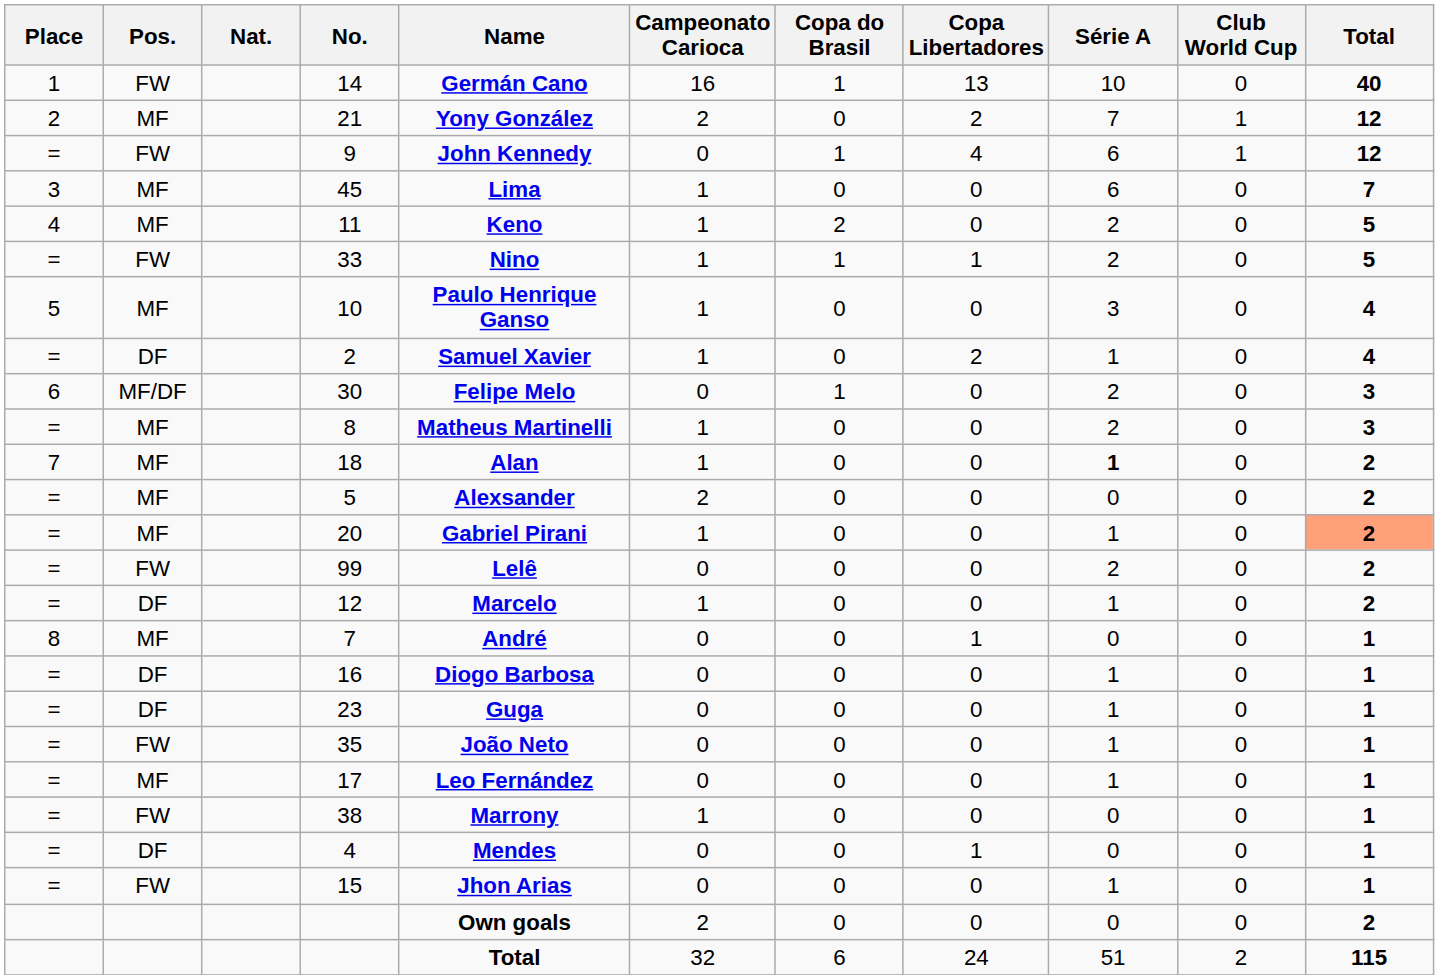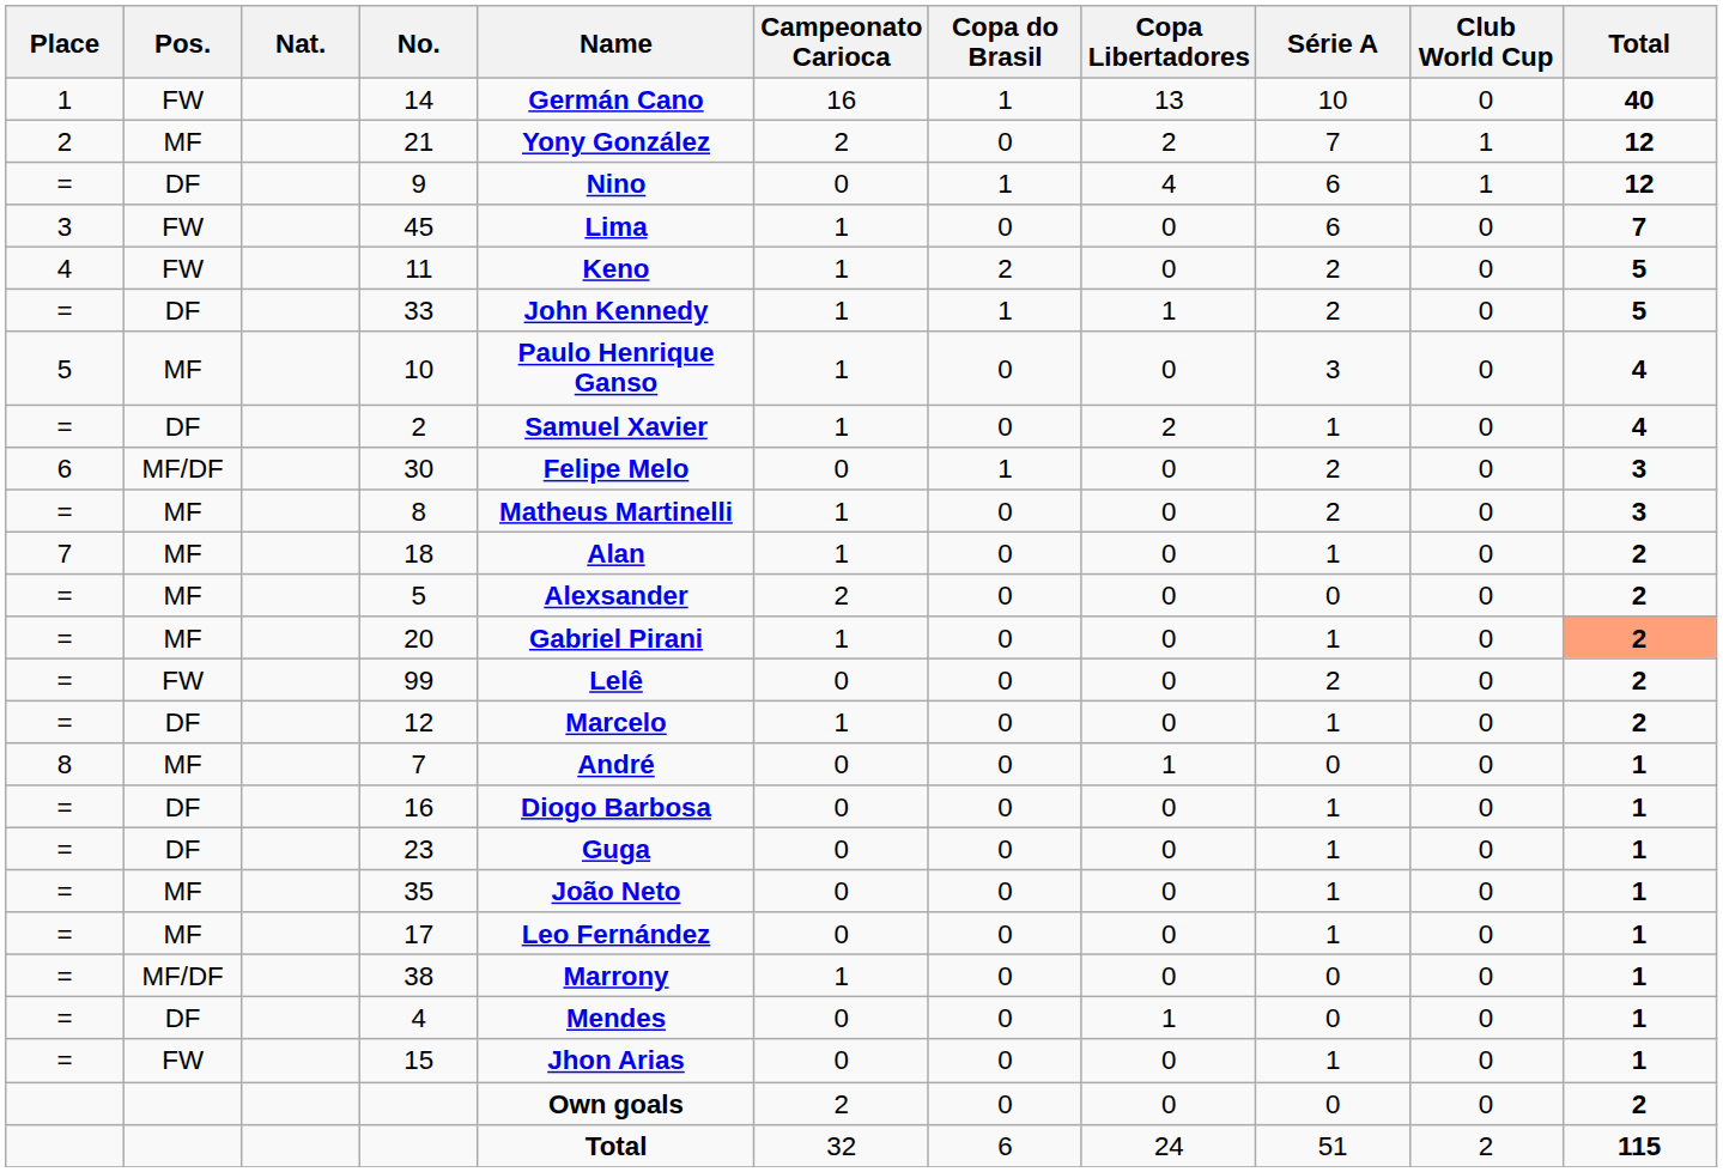 <table class="wikitable" style="font-size: 95%; text-align: center;">
 <tr>
 <th width=60>Place</th>
 <th width=60>Pos.</th>
 <th width=60>Nat.</th>
 <th width=60>No.</th>
 <th width=150>Name</th>
 <th width=80>Campeonato Carioca</th>
 <th width=80>Copa do Brasil</th>
 <th width=80>Copa Libertadores</th>
 <th width=80>Série A</th>
 <th width=80>Club World Cup</th>
 <th width=80>Total</th>
 </tr>
 <tr>
 <td>1</td>
 <td>FW</td>
 <td></td>
 <td>14</td>
 <td><strong><a href='#'>Germán Cano</a></strong></td>
 <td>16</td>
 <td>1</td>
 <td>13</td>
 <td>10</td>
 <td>0</td>
 <td><strong>40</strong></td>
 </tr>
 <tr>
 <td>2</td>
 <td>MF</td>
 <td></td>
 <td>21</td>
 <td><strong><a href='#'>Yony González</a></strong></td>
 <td>2</td>
 <td>0</td>
 <td>2</td>
 <td>7</td>
 <td>1</td>
 <td><strong>12</strong></td>
 </tr>
 <tr>
 <td>=</td>
-<td>FW</td>
+<td>DF</td>
 <td></td>
 <td>9</td>
-<td><strong><a href='#'>John Kennedy</a></strong></td>
+<td><strong><a href='#'>Nino</a></strong></td>
 <td>0</td>
 <td>1</td>
 <td>4</td>
 <td>6</td>
 <td>1</td>
 <td><strong>12</strong></td>
 </tr>
 <tr>
 <td>3</td>
-<td>MF</td>
+<td>FW</td>
 <td></td>
 <td>45</td>
 <td><strong><a href='#'>Lima</a></strong></td>
 <td>1</td>
 <td>0</td>
 <td>0</td>
 <td>6</td>
 <td>0</td>
 <td><strong>7</strong></td>
 </tr>
 <tr>
 <td>4</td>
-<td>MF</td>
+<td>FW</td>
 <td></td>
 <td>11</td>
 <td><strong><a href='#'>Keno</a></strong></td>
 <td>1</td>
 <td>2</td>
 <td>0</td>
 <td>2</td>
 <td>0</td>
 <td><strong>5</strong></td>
 </tr>
 <tr>
 <td>=</td>
-<td>FW</td>
+<td>DF</td>
 <td></td>
 <td>33</td>
-<td><strong><a href='#'>Nino</a></strong></td>
+<td><strong><a href='#'>John Kennedy</a></strong></td>
 <td>1</td>
 <td>1</td>
 <td>1</td>
 <td>2</td>
 <td>0</td>
 <td><strong>5</strong></td>
 </tr>
 <tr>
 <td>5</td>
 <td>MF</td>
 <td></td>
 <td>10</td>
 <td><strong><a href='#'>Paulo Henrique Ganso</a></strong></td>
 <td>1</td>
 <td>0</td>
 <td>0</td>
 <td>3</td>
 <td>0</td>
 <td><strong>4</strong></td>
 </tr>
 <tr>
 <td>=</td>
 <td>DF</td>
 <td></td>
 <td>2</td>
 <td><strong><a href='#'>Samuel Xavier</a></strong></td>
 <td>1</td>
 <td>0</td>
 <td>2</td>
 <td>1</td>
 <td>0</td>
 <td><strong>4</strong></td>
 </tr>
 <tr>
 <td>6</td>
 <td>MF/DF</td>
 <td></td>
 <td>30</td>
 <td><strong><a href='#'>Felipe Melo</a></strong></td>
 <td>0</td>
 <td>1</td>
 <td>0</td>
 <td>2</td>
 <td>0</td>
 <td><strong>3</strong></td>
 </tr>
 <tr>
 <td>=</td>
 <td>MF</td>
 <td></td>
 <td>8</td>
 <td><strong><a href='#'>Matheus Martinelli</a></strong></td>
 <td>1</td>
 <td>0</td>
 <td>0</td>
 <td>2</td>
 <td>0</td>
 <td><strong>3</strong></td>
 </tr>
 <tr>
 <td>7</td>
 <td>MF</td>
 <td></td>
 <td>18</td>
 <td><strong><a href='#'>Alan</a></strong></td>
 <td>1</td>
 <td>0</td>
 <td>0</td>
-<td><strong>1</strong></td>
+<td>1</td>
 <td>0</td>
 <td><strong>2</strong></td>
 </tr>
 <tr>
 <td>=</td>
 <td>MF</td>
 <td></td>
 <td>5</td>
 <td><strong><a href='#'>Alexsander</a></strong></td>
 <td>2</td>
 <td>0</td>
 <td>0</td>
 <td>0</td>
 <td>0</td>
 <td><strong>2</strong></td>
 </tr>
 <tr>
 <td>=</td>
 <td>MF</td>
 <td></td>
 <td>20</td>
 <td><strong><a href='#'>Gabriel Pirani</a></strong></td>
 <td>1</td>
 <td>0</td>
 <td>0</td>
 <td>1</td>
 <td>0</td>
 <td style="background: lightsalmon;"><strong>2</strong></td>
 </tr>
 <tr>
 <td>=</td>
 <td>FW</td>
 <td></td>
 <td>99</td>
 <td><strong><a href='#'>Lelê</a></strong></td>
 <td>0</td>
 <td>0</td>
 <td>0</td>
 <td>2</td>
 <td>0</td>
 <td><strong>2</strong></td>
 </tr>
 <tr>
 <td>=</td>
 <td>DF</td>
 <td></td>
 <td>12</td>
 <td><strong><a href='#'>Marcelo</a></strong></td>
 <td>1</td>
 <td>0</td>
 <td>0</td>
 <td>1</td>
 <td>0</td>
 <td><strong>2</strong></td>
 </tr>
 <tr>
 <td>8</td>
 <td>MF</td>
 <td></td>
 <td>7</td>
 <td><strong><a href='#'>André</a></strong></td>
 <td>0</td>
 <td>0</td>
 <td>1</td>
 <td>0</td>
 <td>0</td>
 <td><strong>1</strong></td>
 </tr>
 <tr>
 <td>=</td>
 <td>DF</td>
 <td></td>
 <td>16</td>
 <td><strong><a href='#'>Diogo Barbosa</a></strong></td>
 <td>0</td>
 <td>0</td>
 <td>0</td>
 <td>1</td>
 <td>0</td>
 <td><strong>1</strong></td>
 </tr>
 <tr>
 <td>=</td>
 <td>DF</td>
 <td></td>
 <td>23</td>
 <td><strong><a href='#'>Guga</a></strong></td>
 <td>0</td>
 <td>0</td>
 <td>0</td>
 <td>1</td>
 <td>0</td>
 <td><strong>1</strong></td>
 </tr>
 <tr>
 <td>=</td>
-<td>FW</td>
+<td>MF</td>
 <td></td>
 <td>35</td>
 <td><strong><a href='#'>João Neto</a></strong></td>
 <td>0</td>
 <td>0</td>
 <td>0</td>
 <td>1</td>
 <td>0</td>
 <td><strong>1</strong></td>
 </tr>
 <tr>
 <td>=</td>
 <td>MF</td>
 <td></td>
 <td>17</td>
 <td><strong><a href='#'>Leo Fernández</a></strong></td>
 <td>0</td>
 <td>0</td>
 <td>0</td>
 <td>1</td>
 <td>0</td>
 <td><strong>1</strong></td>
 </tr>
 <tr>
 <td>=</td>
-<td>FW</td>
+<td>MF/DF</td>
 <td></td>
 <td>38</td>
 <td><strong><a href='#'>Marrony</a></strong></td>
 <td>1</td>
 <td>0</td>
 <td>0</td>
 <td>0</td>
 <td>0</td>
 <td><strong>1</strong></td>
 </tr>
 <tr>
 <td>=</td>
 <td>DF</td>
 <td></td>
 <td>4</td>
 <td><strong><a href='#'>Mendes</a></strong></td>
 <td>0</td>
 <td>0</td>
 <td>1</td>
 <td>0</td>
 <td>0</td>
 <td><strong>1</strong></td>
 </tr>
 <tr>
 <td>=</td>
 <td>FW</td>
 <td></td>
 <td>15</td>
 <td><strong><a href='#'>Jhon Arias</a></strong></td>
 <td>0</td>
 <td>0</td>
 <td>0</td>
 <td>1</td>
 <td>0</td>
 <td><strong>1</strong></td>
 </tr>
 <tr>
 <td></td>
 <td></td>
 <td></td>
 <td></td>
 <td><strong>Own goals</strong></td>
 <td>2</td>
 <td>0</td>
 <td>0</td>
 <td>0</td>
 <td>0</td>
 <td><strong>2</strong></td>
 </tr>
 <tr>
 <td></td>
 <td></td>
 <td></td>
 <td></td>
 <td><strong>Total</strong></td>
 <td>32</td>
 <td>6</td>
 <td>24</td>
 <td>51</td>
 <td>2</td>
 <td><strong>115</strong></td>
 </tr>
 </table>
